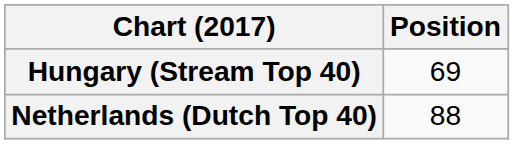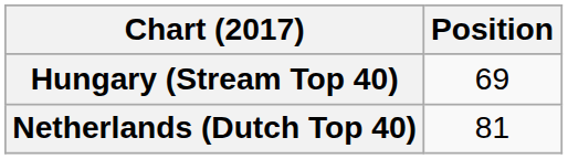 <table class="wikitable sortable plainrowheaders" style="text-align:center">
 <tr>
 <th scope="col">Chart (2017)</th>
 <th scope="col">Position</th>
 </tr>
 <tr>
 <th scope="row">Hungary (Stream Top 40)</th>
 <td>69</td>
 </tr>
 <tr>
 <th scope="row">Netherlands (Dutch Top 40)</th>
-<td>88</td>
+<td>81</td>
 </tr>
 </table>
